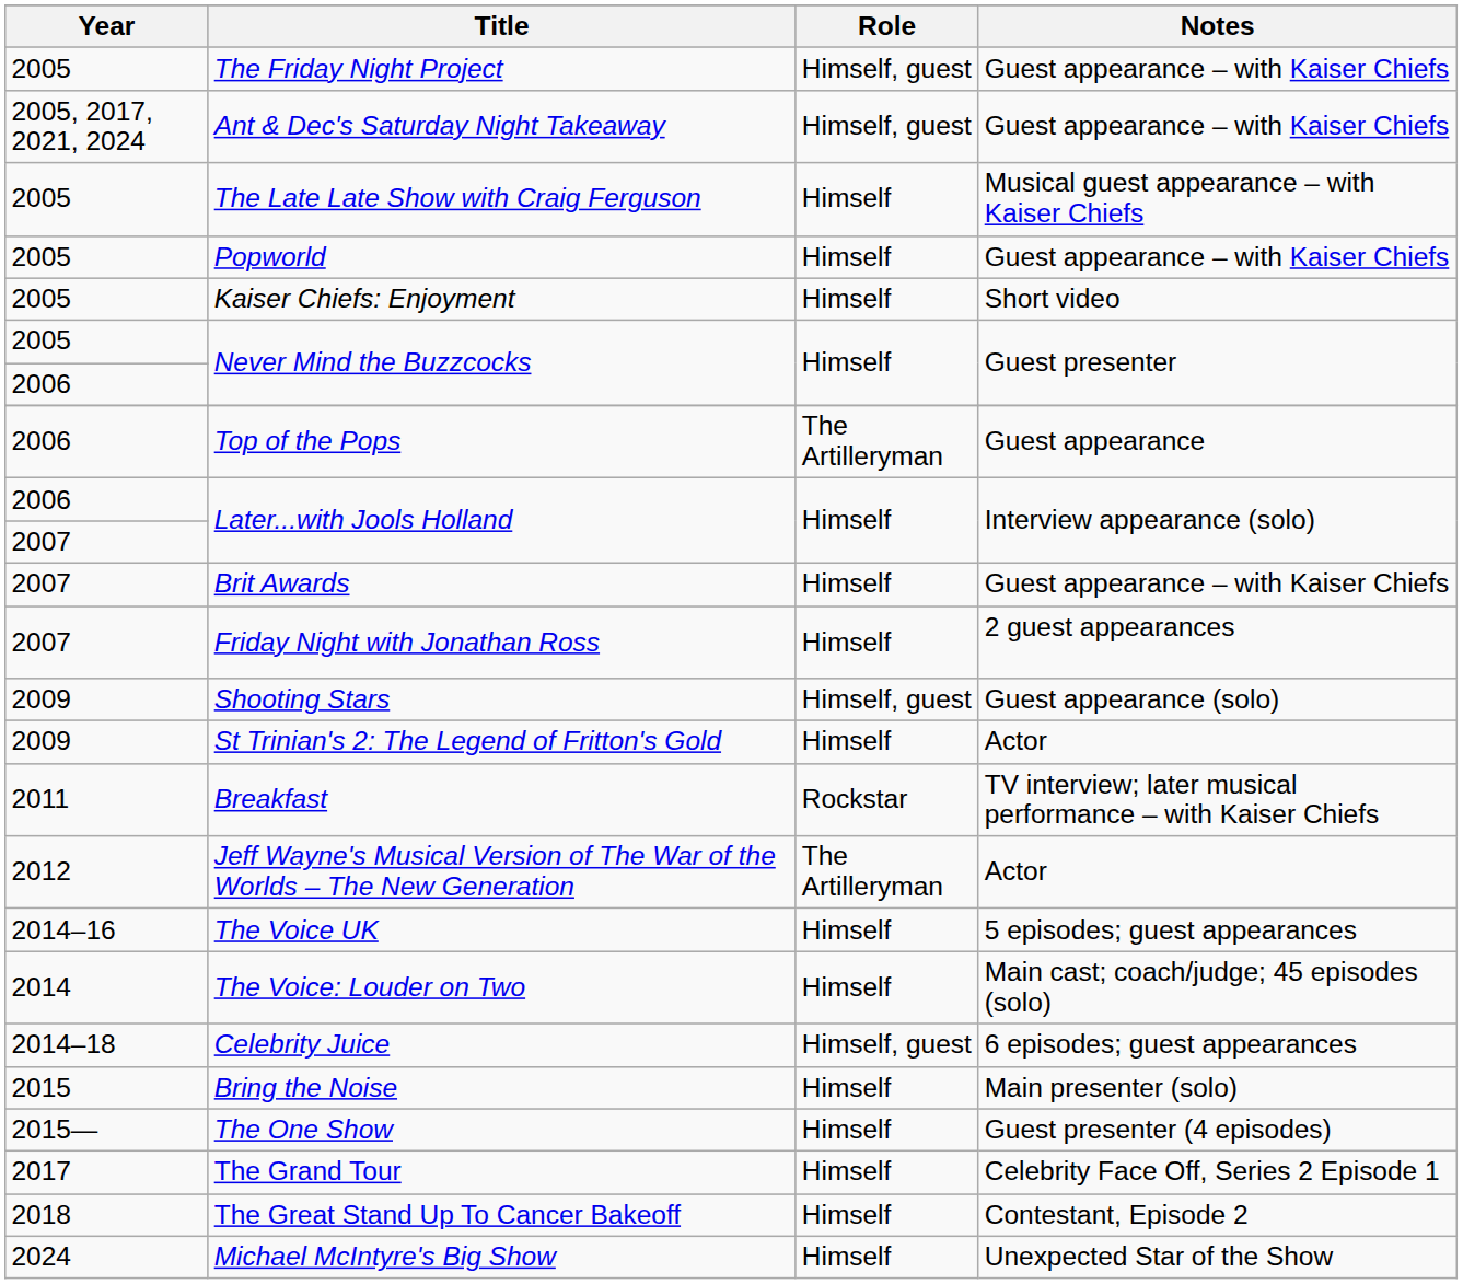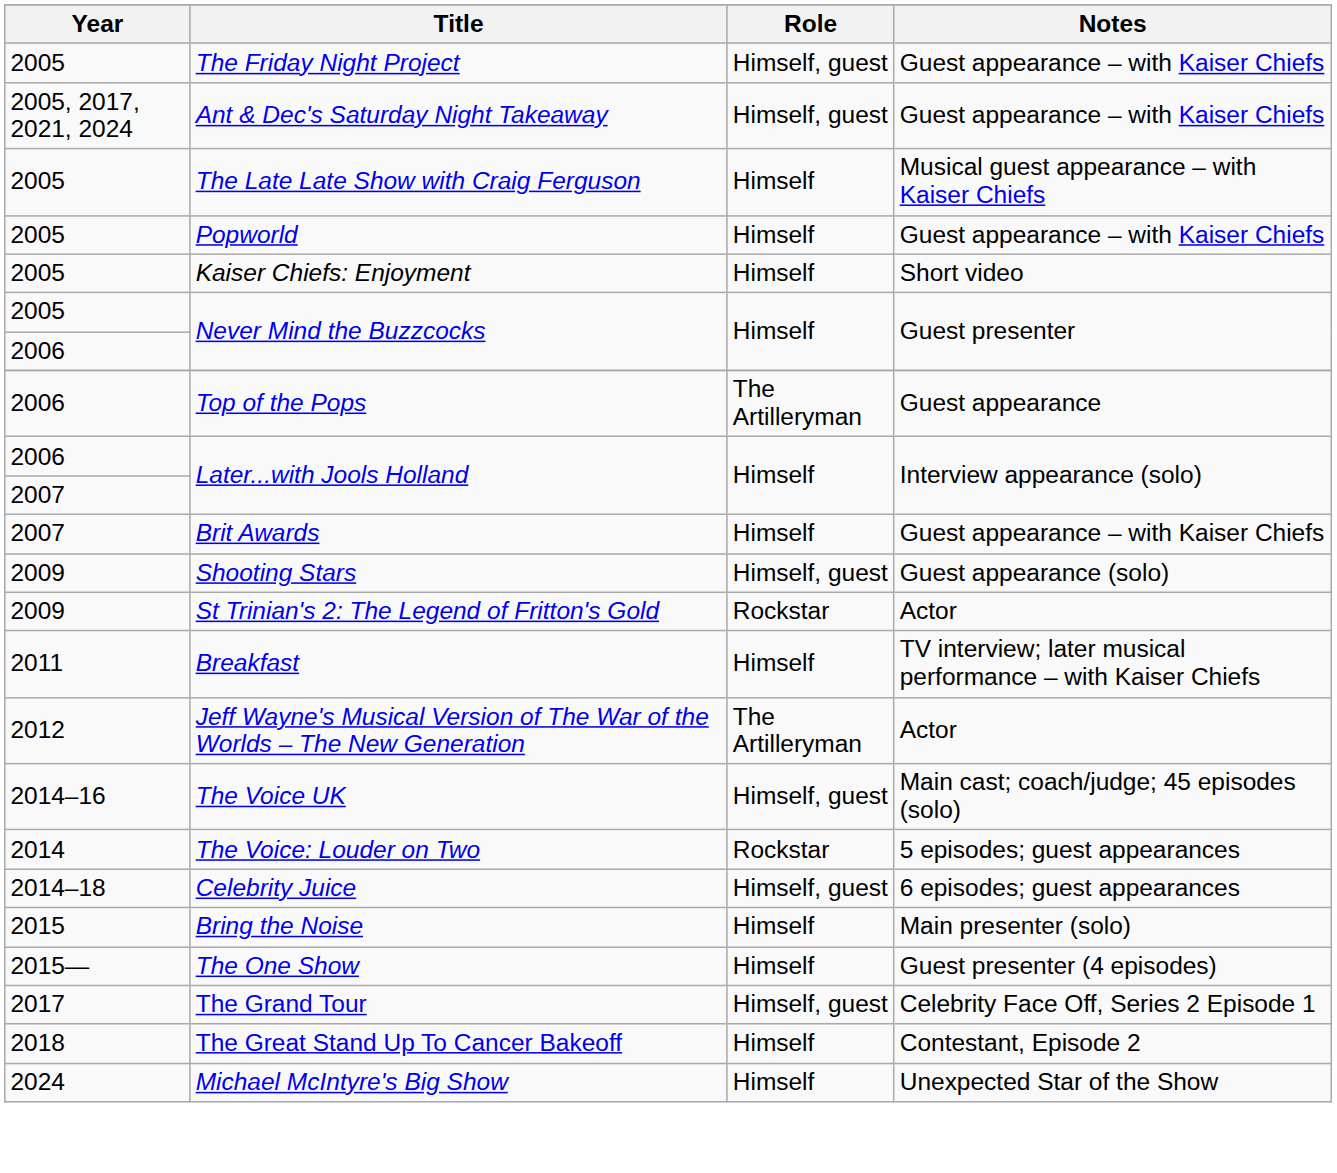 <table class="wikitable sortable">
 <tr>
 </tr>
 <tr>
 <th>Year</th>
 <th>Title</th>
 <th>Role</th>
 <th scope="col">Notes</th>
 </tr>
 <tr>
 <td>2005</td>
 <td><em><a href='#'>The Friday Night Project</a></em></td>
 <td>Himself, guest</td>
 <td>Guest appearance – with <a href='#'>Kaiser Chiefs</a></td>
 </tr>
 <tr>
 <td>2005, 2017, 2021, 2024</td>
 <td><em><a href='#'>Ant & Dec's Saturday Night Takeaway</a></em></td>
 <td>Himself, guest</td>
 <td>Guest appearance – with <a href='#'>Kaiser Chiefs</a></td>
 </tr>
 <tr>
 <td>2005</td>
 <td><em><a href='#'>The Late Late Show with Craig Ferguson</a></em></td>
 <td>Himself</td>
 <td>Musical guest appearance – with <a href='#'>Kaiser Chiefs</a></td>
 </tr>
 <tr>
 <td>2005</td>
 <td><em><a href='#'>Popworld</a></em></td>
 <td>Himself</td>
 <td>Guest appearance – with <a href='#'>Kaiser Chiefs</a></td>
 </tr>
 <tr>
 <td>2005</td>
 <td><em>Kaiser Chiefs: Enjoyment</em></td>
 <td>Himself</td>
 <td>Short video</td>
 </tr>
 <tr>
 <td>2005</td>
 <td rowspan="2"><em><a href='#'>Never Mind the Buzzcocks</a></em></td>
 <td rowspan="2">Himself</td>
 <td rowspan="2">Guest presenter</td>
 </tr>
 <tr>
 <td>2006</td>
 </tr>
 <tr>
 </tr>
 <tr>
 <td>2006</td>
 <td><em><a href='#'>Top of the Pops</a></em></td>
 <td>The Artilleryman</td>
 <td>Guest appearance</td>
 </tr>
 <tr>
 <td>2006</td>
 <td rowspan="2"><em><a href='#'>Later...with Jools Holland</a></em></td>
 <td rowspan="2">Himself</td>
 <td rowspan="2">Interview appearance (solo)</td>
 </tr>
 <tr>
 <td>2007</td>
 </tr>
 <tr>
 <td>2007</td>
 <td><em><a href='#'>Brit Awards</a></em></td>
 <td>Himself</td>
 <td>Guest appearance – with Kaiser Chiefs</td>
 </tr>
 <tr>
-<td>2007</td>
-<td><em><a href='#'>Friday Night with Jonathan Ross</a></em></td>
-<td>Himself</td>
-<td>2 guest appearances<br><br></td>
-</tr>
-<tr>
 <td>2009</td>
 <td><em><a href='#'>Shooting Stars</a></em></td>
 <td>Himself, guest</td>
 <td>Guest appearance (solo)</td>
 </tr>
 <tr>
 <td>2009</td>
 <td><em><a href='#'>St Trinian's 2: The Legend of Fritton's Gold</a></em></td>
-<td>Himself</td>
+<td>Rockstar</td>
 <td>Actor</td>
 </tr>
 <tr>
 <td>2011</td>
 <td><em><a href='#'>Breakfast</a></em></td>
-<td>Rockstar</td>
+<td>Himself</td>
 <td>TV interview; later musical performance – with Kaiser Chiefs</td>
 </tr>
 <tr>
 <td>2012</td>
 <td><em><a href='#'>Jeff Wayne's Musical Version of The War of the Worlds – The New Generation</a></em></td>
 <td>The Artilleryman</td>
 <td>Actor</td>
 </tr>
 <tr>
 <td>2014–16</td>
 <td><em><a href='#'>The Voice UK</a></em></td>
-<td>Himself</td>
-<td>5 episodes; guest appearances</td>
+<td>Himself, guest</td>
+<td>Main cast; coach/judge; 45 episodes (solo)</td>
 </tr>
 <tr>
 <td>2014</td>
 <td><em><a href='#'>The Voice: Louder on Two</a></em></td>
-<td>Himself</td>
-<td>Main cast; coach/judge; 45 episodes (solo)</td>
+<td>Rockstar</td>
+<td>5 episodes; guest appearances</td>
 </tr>
 <tr>
 <td>2014–18</td>
 <td><em><a href='#'>Celebrity Juice</a></em></td>
 <td>Himself, guest</td>
 <td>6 episodes; guest appearances</td>
 </tr>
 <tr>
 <td>2015</td>
 <td><em><a href='#'>Bring the Noise</a></em></td>
 <td>Himself</td>
 <td>Main presenter (solo)</td>
 </tr>
 <tr>
 <td>2015—</td>
 <td><em><a href='#'>The One Show</a></em></td>
 <td>Himself</td>
 <td>Guest presenter (4 episodes)</td>
 </tr>
 <tr>
 <td>2017</td>
 <td><a href='#'>The Grand Tour</a></td>
-<td>Himself</td>
+<td>Himself, guest</td>
 <td>Celebrity Face Off, Series 2 Episode 1</td>
 </tr>
 <tr>
 <td>2018</td>
 <td><a href='#'>The Great Stand Up To Cancer Bakeoff</a></td>
 <td>Himself</td>
 <td>Contestant, Episode 2</td>
 </tr>
 <tr>
 <td>2024</td>
 <td><em><a href='#'>Michael McIntyre's Big Show</a></em></td>
 <td>Himself</td>
 <td>Unexpected Star of the Show</td>
 </tr>
 </table>
